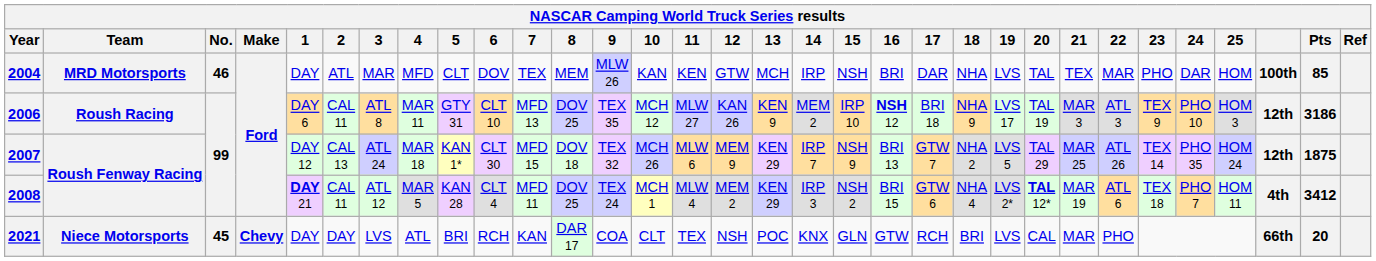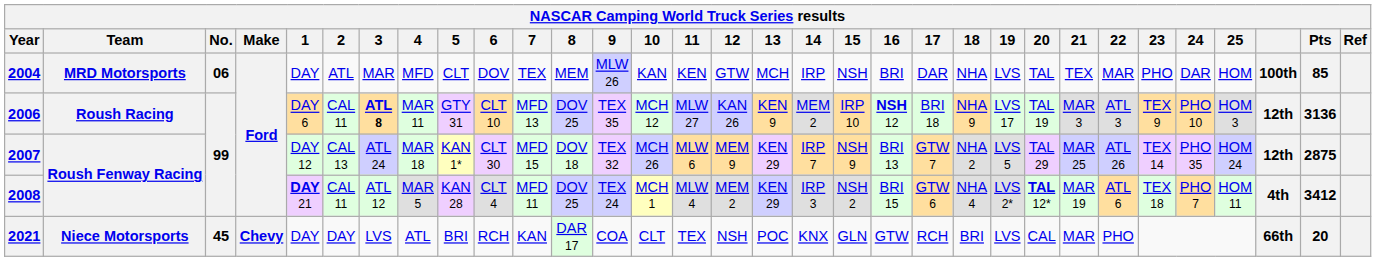 <table class="wikitable" style="text-align:center; font-size:75%">
 <tr>
 <th colspan=32><a href='#'>NASCAR Camping World Truck Series</a> results</th>
 </tr>
 <tr>
 <th>Year</th>
 <th>Team</th>
 <th>No.</th>
 <th>Make</th>
 <th>1</th>
 <th>2</th>
 <th>3</th>
 <th>4</th>
 <th>5</th>
 <th>6</th>
 <th>7</th>
 <th>8</th>
 <th>9</th>
 <th>10</th>
 <th>11</th>
 <th>12</th>
 <th>13</th>
 <th>14</th>
 <th>15</th>
 <th>16</th>
 <th>17</th>
 <th>18</th>
 <th>19</th>
 <th>20</th>
 <th>21</th>
 <th>22</th>
 <th>23</th>
 <th>24</th>
 <th>25</th>
 <th></th>
 <th>Pts</th>
 <th>Ref</th>
 </tr>
 <tr>
 <th><a href='#'>2004</a></th>
 <th><a href='#'>MRD Motorsports</a></th>
-<th>46</th>
+<th>06</th>
 <th rowspan="4"><a href='#'>Ford</a></th>
 <td><a href='#'>DAY</a></td>
 <td><a href='#'>ATL</a></td>
 <td><a href='#'>MAR</a></td>
 <td><a href='#'>MFD</a></td>
 <td><a href='#'>CLT</a></td>
 <td><a href='#'>DOV</a></td>
 <td><a href='#'>TEX</a></td>
 <td><a href='#'>MEM</a></td>
 <td style="background:#CFCFFF;"><a href='#'>MLW</a><br><small>26</small></td>
 <td><a href='#'>KAN</a></td>
 <td><a href='#'>KEN</a></td>
 <td><a href='#'>GTW</a></td>
 <td><a href='#'>MCH</a></td>
 <td><a href='#'>IRP</a></td>
 <td><a href='#'>NSH</a></td>
 <td><a href='#'>BRI</a></td>
 <td><a href='#'>DAR</a></td>
 <td><a href='#'>NHA</a></td>
 <td><a href='#'>LVS</a></td>
 <td><a href='#'>TAL</a></td>
 <td><a href='#'>TEX</a></td>
 <td><a href='#'>MAR</a></td>
 <td><a href='#'>PHO</a></td>
 <td><a href='#'>DAR</a></td>
 <td><a href='#'>HOM</a></td>
 <th>100th</th>
 <th>85</th>
 <th></th>
 </tr>
 <tr>
 <th><a href='#'>2006</a></th>
 <th><a href='#'>Roush Racing</a></th>
 <th rowspan=3>99</th>
 <td style="background:#FFDF9F;"><a href='#'>DAY</a><br><small>6</small></td>
 <td style="background:#DFFFDF;"><a href='#'>CAL</a><br><small>11</small></td>
-<td style="background:#FFDF9F;"><a href='#'>ATL</a><br><small>8</small></td>
+<td style="background:#FFDF9F;"><strong><a href='#'>ATL</a><br><small>8</small></strong></td>
 <td style="background:#DFFFDF;"><a href='#'>MAR</a><br><small>11</small></td>
 <td style="background:#EFCFFF;"><a href='#'>GTY</a><br><small>31</small></td>
 <td style="background:#FFDF9F;"><a href='#'>CLT</a><br><small>10</small></td>
 <td style="background:#DFFFDF;"><a href='#'>MFD</a><br><small>13</small></td>
 <td style="background:#CFCFFF;"><a href='#'>DOV</a><br><small>25</small></td>
 <td style="background:#EFCFFF;"><a href='#'>TEX</a><br><small>35</small></td>
 <td style="background:#DFFFDF;"><a href='#'>MCH</a><br><small>12</small></td>
 <td style="background:#CFCFFF;"><a href='#'>MLW</a><br><small>27</small></td>
 <td style="background:#CFCFFF;"><a href='#'>KAN</a><br><small>26</small></td>
 <td style="background:#FFDF9F;"><a href='#'>KEN</a><br><small>9</small></td>
 <td style="background:#DFDFDF;"><a href='#'>MEM</a><br><small>2</small></td>
 <td style="background:#FFDF9F;"><a href='#'>IRP</a><br><small>10</small></td>
 <td style="background:#DFFFDF;"><strong><a href='#'>NSH</a></strong><br><small>12</small></td>
 <td style="background:#DFFFDF;"><a href='#'>BRI</a><br><small>18</small></td>
 <td style="background:#FFDF9F;"><a href='#'>NHA</a><br><small>9</small></td>
 <td style="background:#DFFFDF;"><a href='#'>LVS</a><br><small>17</small></td>
 <td style="background:#DFFFDF;"><a href='#'>TAL</a><br><small>19</small></td>
 <td style="background:#DFDFDF;"><a href='#'>MAR</a><br><small>3</small></td>
 <td style="background:#DFDFDF;"><a href='#'>ATL</a><br><small>3</small></td>
 <td style="background:#FFDF9F;"><a href='#'>TEX</a><br><small>9</small></td>
 <td style="background:#FFDF9F;"><a href='#'>PHO</a><br><small>10</small></td>
 <td style="background:#DFDFDF;"><a href='#'>HOM</a><br><small>3</small></td>
 <th>12th</th>
-<th>3186</th>
+<th>3136</th>
 <th></th>
 </tr>
 <tr>
 <th><a href='#'>2007</a></th>
 <th rowspan=2><a href='#'>Roush Fenway Racing</a></th>
 <td style="background:#DFFFDF;"><a href='#'>DAY</a><br><small>12</small></td>
 <td style="background:#DFFFDF;"><a href='#'>CAL</a><br><small>13</small></td>
 <td style="background:#CFCFFF;"><a href='#'>ATL</a><br><small>24</small></td>
 <td style="background:#DFFFDF;"><a href='#'>MAR</a><br><small>18</small></td>
 <td style="background:#FFFFBF;"><a href='#'>KAN</a><br><small>1*</small></td>
 <td style="background:#EFCFFF;"><a href='#'>CLT</a><br><small>30</small></td>
 <td style="background:#DFFFDF;"><a href='#'>MFD</a><br><small>15</small></td>
 <td style="background:#DFFFDF;"><a href='#'>DOV</a><br><small>18</small></td>
 <td style="background:#EFCFFF;"><a href='#'>TEX</a><br><small>32</small></td>
 <td style="background:#CFCFFF;"><a href='#'>MCH</a><br><small>26</small></td>
 <td style="background:#FFDF9F;"><a href='#'>MLW</a><br><small>6</small></td>
 <td style="background:#FFDF9F;"><a href='#'>MEM</a><br><small>9</small></td>
 <td style="background:#EFCFFF;"><a href='#'>KEN</a><br><small>29</small></td>
 <td style="background:#FFDF9F;"><a href='#'>IRP</a><br><small>7</small></td>
 <td style="background:#FFDF9F;"><a href='#'>NSH</a><br><small>9</small></td>
 <td style="background:#DFFFDF;"><a href='#'>BRI</a><br><small>13</small></td>
 <td style="background:#FFDF9F;"><a href='#'>GTW</a><br><small>7</small></td>
 <td style="background:#DFDFDF;"><a href='#'>NHA</a><br><small>2</small></td>
 <td style="background:#DFDFDF;"><a href='#'>LVS</a><br><small>5</small></td>
 <td style="background:#EFCFFF;"><a href='#'>TAL</a><br><small>29</small></td>
 <td style="background:#CFCFFF;"><a href='#'>MAR</a><br><small>25</small></td>
 <td style="background:#CFCFFF;"><a href='#'>ATL</a><br><small>26</small></td>
 <td style="background:#EFCFFF;"><a href='#'>TEX</a><br><small>14</small></td>
 <td style="background:#EFCFFF;"><a href='#'>PHO</a><br><small>35</small></td>
 <td style="background:#CFCFFF;"><a href='#'>HOM</a><br><small>24</small></td>
 <th>12th</th>
-<th>1875</th>
+<th>2875</th>
 <th></th>
 </tr>
 <tr>
 <th><a href='#'>2008</a></th>
 <td style="background:#EFCFFF;"><strong><a href='#'>DAY</a></strong><br><small>21</small></td>
 <td style="background:#DFFFDF;"><a href='#'>CAL</a><br><small>11</small></td>
 <td style="background:#DFFFDF;"><a href='#'>ATL</a><br><small>12</small></td>
 <td style="background:#DFDFDF;"><a href='#'>MAR</a><br><small>5</small></td>
 <td style="background:#EFCFFF;"><a href='#'>KAN</a><br><small>28</small></td>
 <td style="background:#DFDFDF;"><a href='#'>CLT</a><br><small>4</small></td>
 <td style="background:#DFFFDF;"><a href='#'>MFD</a><br><small>11</small></td>
 <td style="background:#CFCFFF;"><a href='#'>DOV</a><br><small>25</small></td>
 <td style="background:#CFCFFF;"><a href='#'>TEX</a><br><small>24</small></td>
 <td style="background:#FFFFBF;"><a href='#'>MCH</a><br><small>1</small></td>
 <td style="background:#DFDFDF;"><a href='#'>MLW</a><br><small>4</small></td>
 <td style="background:#DFDFDF;"><a href='#'>MEM</a><br><small>2</small></td>
 <td style="background:#CFCFFF;"><a href='#'>KEN</a><br><small>29</small></td>
 <td style="background:#DFDFDF;"><a href='#'>IRP</a><br><small>3</small></td>
 <td style="background:#DFDFDF;"><a href='#'>NSH</a><br><small>2</small></td>
 <td style="background:#DFFFDF;"><a href='#'>BRI</a><br><small>15</small></td>
 <td style="background:#FFDF9F;"><a href='#'>GTW</a><br><small>6</small></td>
 <td style="background:#DFDFDF;"><a href='#'>NHA</a><br><small>4</small></td>
 <td style="background:#DFDFDF;"><a href='#'>LVS</a><br><small>2*</small></td>
 <td style="background:#DFFFDF;"><strong><a href='#'>TAL</a></strong><br><small>12*</small></td>
 <td style="background:#DFFFDF;"><a href='#'>MAR</a><br><small>19</small></td>
 <td style="background:#FFDF9F;"><a href='#'>ATL</a><br><small>6</small></td>
 <td style="background:#DFFFDF;"><a href='#'>TEX</a><br><small>18</small></td>
 <td style="background:#FFDF9F;"><a href='#'>PHO</a><br><small>7</small></td>
 <td style="background:#DFFFDF;"><a href='#'>HOM</a><br><small>11</small></td>
 <th>4th</th>
 <th>3412</th>
 <th></th>
 </tr>
 <tr>
 <th><a href='#'>2021</a></th>
 <th><a href='#'>Niece Motorsports</a></th>
 <th>45</th>
 <th><a href='#'>Chevy</a></th>
 <td><a href='#'>DAY</a></td>
 <td><a href='#'>DAY</a></td>
 <td><a href='#'>LVS</a></td>
 <td><a href='#'>ATL</a></td>
 <td><a href='#'>BRI</a></td>
 <td><a href='#'>RCH</a></td>
 <td><a href='#'>KAN</a></td>
 <td style="background:#DFFFDF;"><a href='#'>DAR</a><br><small>17</small></td>
 <td><a href='#'>COA</a></td>
 <td><a href='#'>CLT</a></td>
 <td><a href='#'>TEX</a></td>
 <td><a href='#'>NSH</a></td>
 <td><a href='#'>POC</a></td>
 <td><a href='#'>KNX</a></td>
 <td><a href='#'>GLN</a></td>
 <td><a href='#'>GTW</a></td>
 <td><a href='#'>RCH</a></td>
 <td><a href='#'>BRI</a></td>
 <td><a href='#'>LVS</a></td>
 <td><a href='#'>CAL</a></td>
 <td><a href='#'>MAR</a></td>
 <td><a href='#'>PHO</a></td>
 <td colspan=3></td>
 <th>66th</th>
 <th>20</th>
 <th></th>
 </tr>
 </table>
